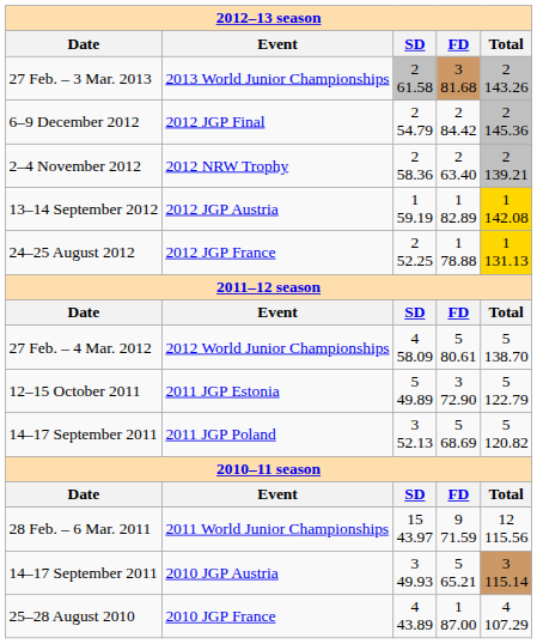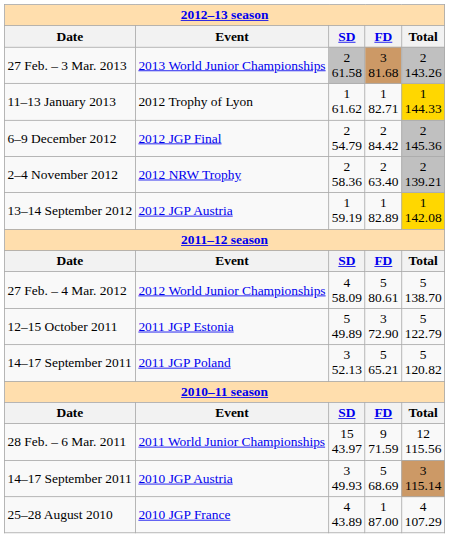 <table class="wikitable">
 <tr>
 <th style="background-color: #ffdead; " colspan=5 align=center><a href='#'>2012–13 season</a></th>
 </tr>
 <tr>
 <th>Date</th>
 <th>Event</th>
 <th><a href='#'>SD</a></th>
 <th><a href='#'>FD</a></th>
 <th>Total</th>
 </tr>
 <tr>
 <td>27 Feb. – 3 Mar. 2013</td>
 <td><a href='#'>2013 World Junior Championships</a></td>
 <td align=center bgcolor=silver>2 <br> 61.58</td>
 <td align="center" bgcolor="#cc9966">3 <br> 81.68</td>
 <td align=center bgcolor=silver>2 <br> 143.26</td>
+</tr>
+<tr>
+<td>11–13 January 2013</td>
+<td>2012 Trophy of Lyon</td>
+<td align=center>1 <br> 61.62</td>
+<td align=center>1 <br> 82.71</td>
+<td align=center bgcolor=gold>1 <br> 144.33</td>
 </tr>
 <tr>
 <td>6–9 December 2012</td>
 <td><a href='#'>2012 JGP Final</a></td>
 <td align=center>2 <br> 54.79</td>
 <td align=center>2 <br> 84.42</td>
 <td align=center bgcolor=silver>2 <br> 145.36</td>
 </tr>
 <tr>
 <td>2–4 November 2012</td>
 <td><a href='#'>2012 NRW Trophy</a></td>
 <td align=center>2 <br> 58.36</td>
 <td align=center>2 <br> 63.40</td>
 <td align=center bgcolor=silver>2 <br> 139.21</td>
 </tr>
 <tr>
 <td>13–14 September 2012</td>
 <td><a href='#'>2012 JGP Austria</a></td>
 <td align=center>1 <br> 59.19</td>
 <td align=center>1 <br> 82.89</td>
 <td align=center bgcolor=gold>1 <br> 142.08</td>
-</tr>
-<tr>
-<td>24–25 August 2012</td>
-<td><a href='#'>2012 JGP France</a></td>
-<td align=center>2 <br> 52.25</td>
-<td align=center>1 <br> 78.88</td>
-<td align=center bgcolor=gold>1 <br> 131.13</td>
 </tr>
 <tr>
 <th style="background-color: #ffdead; " colspan=5 align=center><a href='#'>2011–12 season</a></th>
 </tr>
 <tr>
 <th>Date</th>
 <th>Event</th>
 <th><a href='#'>SD</a></th>
 <th><a href='#'>FD</a></th>
 <th>Total</th>
 </tr>
 <tr>
 <td>27 Feb. – 4 Mar. 2012</td>
 <td><a href='#'>2012 World Junior Championships</a></td>
 <td align=center>4 <br> 58.09</td>
 <td align=center>5 <br> 80.61</td>
 <td align=center>5 <br> 138.70</td>
 </tr>
 <tr>
 <td>12–15 October 2011</td>
 <td><a href='#'>2011 JGP Estonia</a></td>
 <td align=center>5 <br> 49.89</td>
 <td align=center>3 <br> 72.90</td>
 <td align=center>5 <br> 122.79</td>
 </tr>
 <tr>
 <td>14–17 September 2011</td>
 <td><a href='#'>2011 JGP Poland</a></td>
 <td align=center>3 <br> 52.13</td>
-<td align=center>5 <br> 68.69</td>
+<td align=center>5 <br> 65.21</td>
 <td align=center>5 <br> 120.82</td>
 </tr>
 <tr>
 <th style="background-color: #ffdead;" colspan=5 align=center><a href='#'>2010–11 season</a></th>
 </tr>
 <tr>
 <th>Date</th>
 <th>Event</th>
 <th><a href='#'>SD</a></th>
 <th><a href='#'>FD</a></th>
 <th>Total</th>
 </tr>
 <tr>
 <td>28 Feb. – 6 Mar. 2011</td>
 <td><a href='#'>2011 World Junior Championships</a></td>
 <td align=center>15 <br> 43.97</td>
 <td align=center>9 <br> 71.59</td>
 <td align=center>12 <br> 115.56</td>
 </tr>
 <tr>
 <td>14–17 September 2011</td>
 <td><a href='#'>2010 JGP Austria</a></td>
 <td align=center>3 <br> 49.93</td>
-<td align=center>5 <br> 65.21</td>
+<td align=center>5 <br> 68.69</td>
 <td align="center" bgcolor="#cc9966">3 <br> 115.14</td>
 </tr>
 <tr>
 <td>25–28 August 2010</td>
 <td><a href='#'>2010 JGP France</a></td>
 <td align=center>4 <br> 43.89</td>
 <td align=center>1 <br> 87.00</td>
 <td align=center>4 <br> 107.29</td>
 </tr>
 </table>
